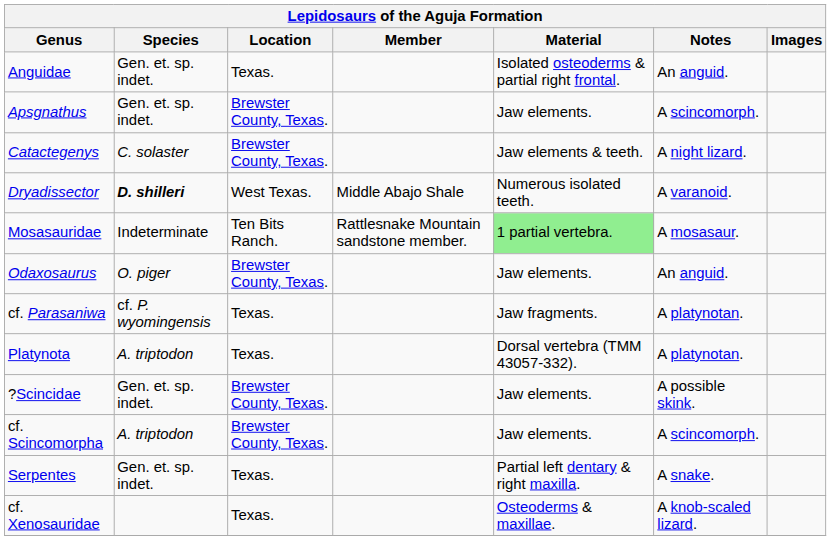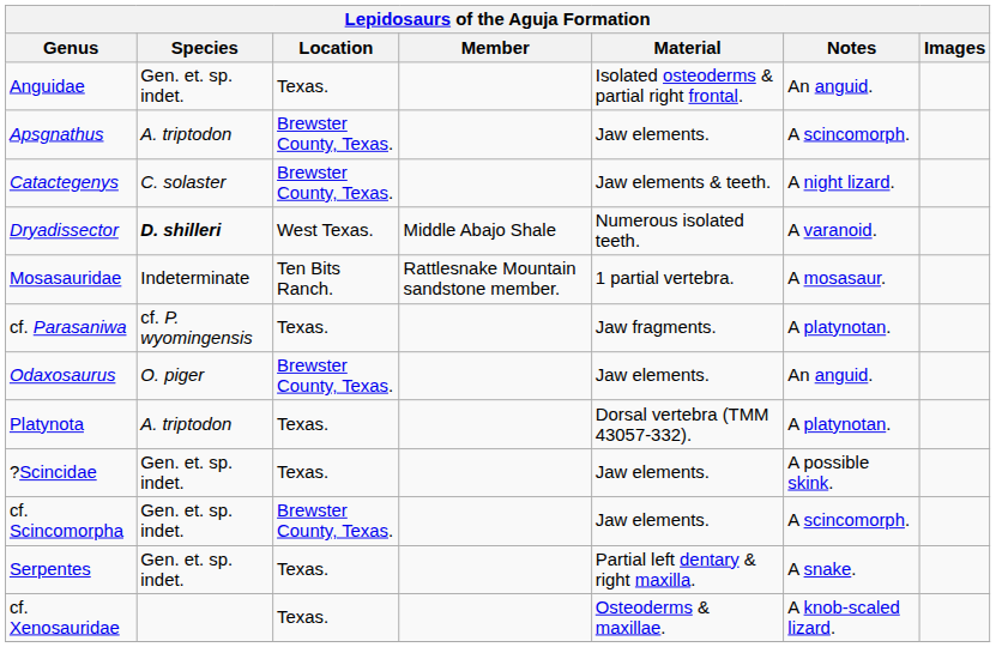 <table class="wikitable" align="center" width="100%">
 <tr>
 <th colspan="7" align="center"><strong><a href='#'>Lepidosaurs</a> of the Aguja Formation</strong></th>
 </tr>
 <tr>
 <th>Genus</th>
 <th>Species</th>
 <th>Location</th>
 <th>Member</th>
 <th>Material</th>
 <th>Notes</th>
 <th>Images</th>
 </tr>
 <tr>
 <td><a href='#'>Anguidae</a></td>
 <td>Gen. et. sp. indet.</td>
 <td>Texas.</td>
 <td></td>
 <td>Isolated <a href='#'>osteoderms</a> & partial right <a href='#'>frontal</a>.</td>
 <td>An <a href='#'>anguid</a>.</td>
 <td></td>
 </tr>
 <tr>
 <td><em><a href='#'>Apsgnathus</a></em></td>
-<td>Gen. et. sp. indet.</td>
+<td><em>A. triptodon</em></td>
 <td><a href='#'>Brewster County, Texas</a>.</td>
 <td></td>
 <td>Jaw elements.</td>
 <td>A <a href='#'>scincomorph</a>.</td>
 <td></td>
 </tr>
 <tr>
 <td><em><a href='#'>Catactegenys</a></em></td>
 <td><em>C. solaster</em></td>
 <td><a href='#'>Brewster County, Texas</a>.</td>
 <td></td>
 <td>Jaw elements & teeth.</td>
 <td>A <a href='#'>night lizard</a>.</td>
 <td></td>
 </tr>
 <tr>
 <td><em><a href='#'>Dryadissector</a></em></td>
 <td><strong><em>D. shilleri</em></strong></td>
 <td>West Texas.</td>
 <td>Middle Abajo Shale</td>
 <td>Numerous isolated teeth.</td>
 <td>A <a href='#'>varanoid</a>.</td>
 <td></td>
 </tr>
 <tr>
 <td><a href='#'>Mosasauridae</a></td>
 <td>Indeterminate</td>
 <td>Ten Bits Ranch.</td>
 <td>Rattlesnake Mountain sandstone member.</td>
-<td style="background: lightgreen;">1 partial vertebra.</td>
+<td>1 partial vertebra.</td>
 <td>A <a href='#'>mosasaur</a>.</td>
+<td></td>
+</tr>
+<tr>
+<td>cf. <em><a href='#'>Parasaniwa</a></em></td>
+<td>cf. <em>P. wyomingensis</em></td>
+<td>Texas.</td>
+<td></td>
+<td>Jaw fragments.</td>
+<td>A <a href='#'>platynotan</a>.</td>
 <td></td>
 </tr>
 <tr>
 <td><em><a href='#'>Odaxosaurus</a></em></td>
 <td><em>O. piger</em></td>
 <td><a href='#'>Brewster County, Texas</a>.</td>
 <td></td>
 <td>Jaw elements.</td>
 <td>An <a href='#'>anguid</a>.</td>
-<td></td>
-</tr>
-<tr>
-<td>cf. <em><a href='#'>Parasaniwa</a></em></td>
-<td>cf. <em>P. wyomingensis</em></td>
-<td>Texas.</td>
-<td></td>
-<td>Jaw fragments.</td>
-<td>A <a href='#'>platynotan</a>.</td>
 <td></td>
 </tr>
 <tr>
 <td><a href='#'>Platynota</a></td>
 <td><em>A. triptodon</em></td>
 <td>Texas.</td>
 <td></td>
 <td>Dorsal vertebra (TMM 43057-332).</td>
 <td>A <a href='#'>platynotan</a>.</td>
 <td></td>
 </tr>
 <tr>
 <td>?<a href='#'>Scincidae</a></td>
 <td>Gen. et. sp. indet.</td>
-<td><a href='#'>Brewster County, Texas</a>.</td>
+<td>Texas.</td>
 <td></td>
 <td>Jaw elements.</td>
 <td>A possible <a href='#'>skink</a>.</td>
 <td></td>
 </tr>
 <tr>
 <td>cf. <a href='#'>Scincomorpha</a></td>
-<td><em>A. triptodon</em></td>
+<td>Gen. et. sp. indet.</td>
 <td><a href='#'>Brewster County, Texas</a>.</td>
 <td></td>
 <td>Jaw elements.</td>
 <td>A <a href='#'>scincomorph</a>.</td>
 <td></td>
 </tr>
 <tr>
 <td><a href='#'>Serpentes</a></td>
 <td>Gen. et. sp. indet.</td>
 <td>Texas.</td>
 <td></td>
 <td>Partial left <a href='#'>dentary</a> & right <a href='#'>maxilla</a>.</td>
 <td>A <a href='#'>snake</a>.</td>
 <td></td>
 </tr>
 <tr>
 <td>cf. <a href='#'>Xenosauridae</a></td>
 <td></td>
 <td>Texas.</td>
 <td></td>
 <td><a href='#'>Osteoderms</a> & <a href='#'>maxillae</a>.</td>
 <td>A <a href='#'>knob-scaled lizard</a>.</td>
 <td></td>
 </tr>
 <tr>
 </tr>
 </table>
